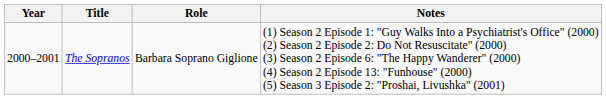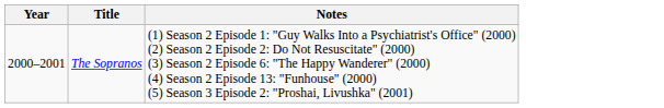 <table class="wikitable">
 <tr>
 <th>Year</th>
 <th>Title</th>
-<th>Role</th>
 <th>Notes</th>
 </tr>
 <tr>
 <td>2000–2001</td>
 <td><em><a href='#'>The Sopranos</a></em></td>
-<td>Barbara Soprano Giglione</td>
 <td>(1) Season 2 Episode 1: "Guy Walks Into a Psychiatrist's Office" (2000)<br>(2) Season 2 Episode 2: Do Not Resuscitate" (2000)<br>(3) Season 2 Episode 6: "The Happy Wanderer" (2000)<br>(4) Season 2 Episode 13: "Funhouse" (2000)<br>(5) Season 3 Episode 2: "Proshai, Livushka" (2001)</td>
 </tr>
 </table>
